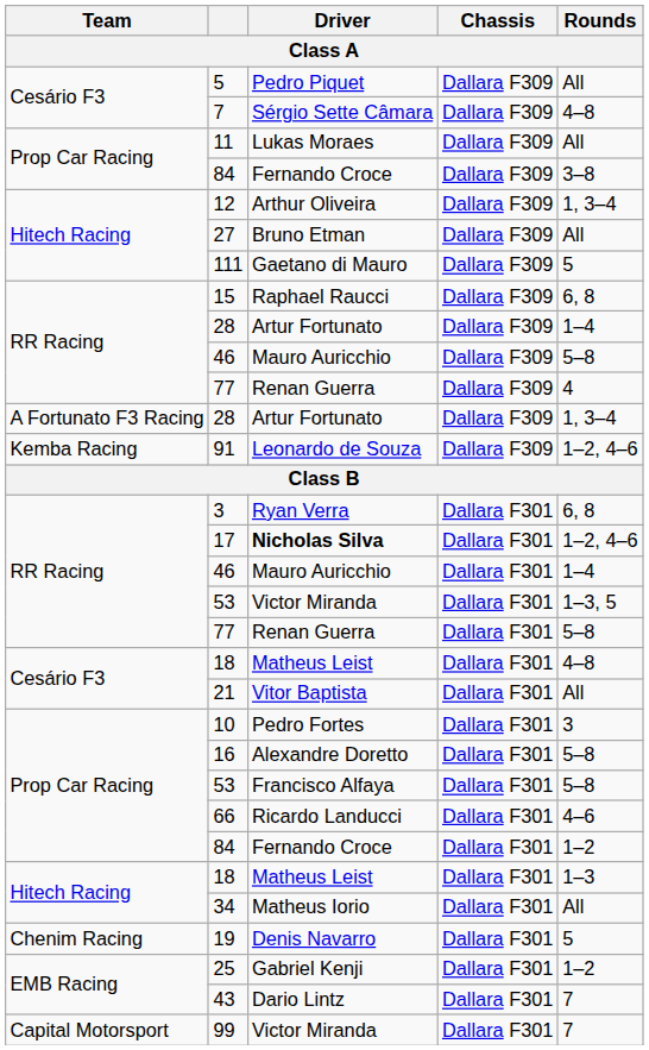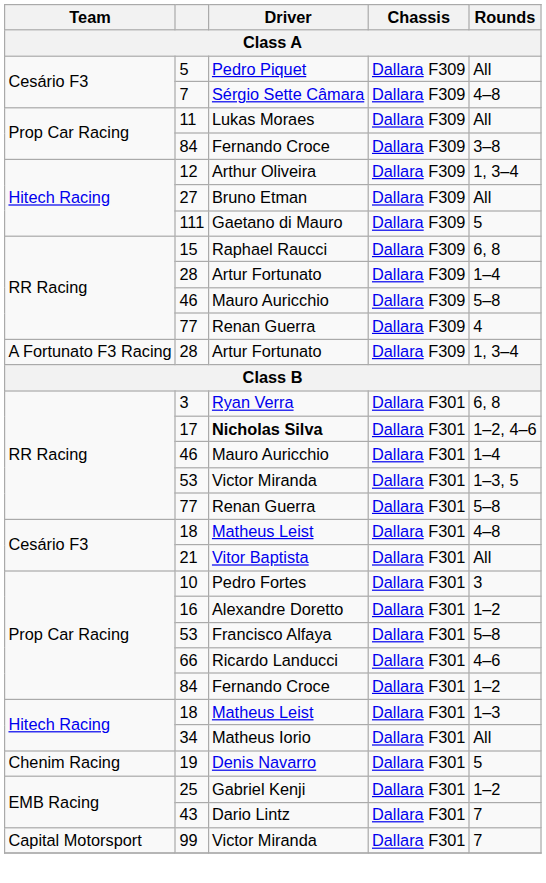 <table class="wikitable" style="font-size: 85%">
 <tr>
 <th>Team</th>
 <th></th>
 <th>Driver</th>
 <th>Chassis</th>
 <th>Rounds</th>
 </tr>
 <tr>
 <th colspan=5>Class A</th>
 </tr>
 <tr>
 <td rowspan=2> Cesário F3</td>
 <td>5</td>
 <td> <a href='#'>Pedro Piquet</a></td>
 <td><a href='#'>Dallara</a> F309</td>
 <td>All</td>
 </tr>
 <tr>
 <td>7</td>
 <td> <a href='#'>Sérgio Sette Câmara</a></td>
 <td><a href='#'>Dallara</a> F309</td>
 <td>4–8</td>
 </tr>
 <tr>
 <td rowspan=2> Prop Car Racing</td>
 <td>11</td>
 <td> Lukas Moraes</td>
 <td><a href='#'>Dallara</a> F309</td>
 <td>All</td>
 </tr>
 <tr>
 <td>84</td>
 <td> Fernando Croce</td>
 <td><a href='#'>Dallara</a> F309</td>
 <td>3–8</td>
 </tr>
 <tr>
 <td rowspan=3> <a href='#'>Hitech Racing</a></td>
 <td>12</td>
 <td> Arthur Oliveira</td>
 <td><a href='#'>Dallara</a> F309</td>
 <td>1, 3–4</td>
 </tr>
 <tr>
 <td>27</td>
 <td> Bruno Etman</td>
 <td><a href='#'>Dallara</a> F309</td>
 <td>All</td>
 </tr>
 <tr>
 <td>111</td>
 <td> Gaetano di Mauro</td>
 <td><a href='#'>Dallara</a> F309</td>
 <td>5</td>
 </tr>
 <tr>
 <td rowspan=4> RR Racing</td>
 <td>15</td>
 <td> Raphael Raucci</td>
 <td><a href='#'>Dallara</a> F309</td>
 <td>6, 8</td>
 </tr>
 <tr>
 <td>28</td>
 <td> Artur Fortunato</td>
 <td><a href='#'>Dallara</a> F309</td>
 <td>1–4</td>
 </tr>
 <tr>
 <td>46</td>
 <td> Mauro Auricchio</td>
 <td><a href='#'>Dallara</a> F309</td>
 <td>5–8</td>
 </tr>
 <tr>
 <td>77</td>
 <td> Renan Guerra</td>
 <td><a href='#'>Dallara</a> F309</td>
 <td>4</td>
 </tr>
 <tr>
 <td> A Fortunato F3 Racing</td>
 <td>28</td>
 <td> Artur Fortunato</td>
 <td><a href='#'>Dallara</a> F309</td>
 <td>1, 3–4</td>
 </tr>
 <tr>
-<td> Kemba Racing</td>
-<td>91</td>
-<td> <a href='#'>Leonardo de Souza</a></td>
-<td><a href='#'>Dallara</a> F309</td>
-<td>1–2, 4–6</td>
-</tr>
-<tr>
 <th colspan=5>Class B</th>
 </tr>
 <tr>
 <td rowspan=5> RR Racing</td>
 <td>3</td>
 <td> <a href='#'>Ryan Verra</a></td>
 <td><a href='#'>Dallara</a> F301</td>
 <td>6, 8</td>
 </tr>
 <tr>
 <td>17</td>
 <td><strong> Nicholas Silva</strong></td>
 <td><a href='#'>Dallara</a> F301</td>
 <td>1–2, 4–6</td>
 </tr>
 <tr>
 <td>46</td>
 <td> Mauro Auricchio</td>
 <td><a href='#'>Dallara</a> F301</td>
 <td>1–4</td>
 </tr>
 <tr>
 <td>53</td>
 <td> Victor Miranda</td>
 <td><a href='#'>Dallara</a> F301</td>
 <td>1–3, 5</td>
 </tr>
 <tr>
 <td>77</td>
 <td> Renan Guerra</td>
 <td><a href='#'>Dallara</a> F301</td>
 <td>5–8</td>
 </tr>
 <tr>
 <td rowspan=2> Cesário F3</td>
 <td>18</td>
 <td> <a href='#'>Matheus Leist</a></td>
 <td><a href='#'>Dallara</a> F301</td>
 <td>4–8</td>
 </tr>
 <tr>
 <td>21</td>
 <td> <a href='#'>Vitor Baptista</a></td>
 <td><a href='#'>Dallara</a> F301</td>
 <td>All</td>
 </tr>
 <tr>
 <td rowspan=5> Prop Car Racing</td>
 <td>10</td>
 <td> Pedro Fortes</td>
 <td><a href='#'>Dallara</a> F301</td>
 <td>3</td>
 </tr>
 <tr>
 <td>16</td>
 <td> Alexandre Doretto</td>
 <td><a href='#'>Dallara</a> F301</td>
-<td>5–8</td>
+<td>1–2</td>
 </tr>
 <tr>
 <td>53</td>
 <td> Francisco Alfaya</td>
 <td><a href='#'>Dallara</a> F301</td>
 <td>5–8</td>
 </tr>
 <tr>
 <td>66</td>
 <td> Ricardo Landucci</td>
 <td><a href='#'>Dallara</a> F301</td>
 <td>4–6</td>
 </tr>
 <tr>
 <td>84</td>
 <td> Fernando Croce</td>
 <td><a href='#'>Dallara</a> F301</td>
 <td>1–2</td>
 </tr>
 <tr>
 <td rowspan=2> <a href='#'>Hitech Racing</a></td>
 <td>18</td>
 <td> <a href='#'>Matheus Leist</a></td>
 <td><a href='#'>Dallara</a> F301</td>
 <td>1–3</td>
 </tr>
 <tr>
 <td>34</td>
 <td> Matheus Iorio</td>
 <td><a href='#'>Dallara</a> F301</td>
 <td>All</td>
 </tr>
 <tr>
 <td> Chenim Racing</td>
 <td>19</td>
 <td> <a href='#'>Denis Navarro</a></td>
 <td><a href='#'>Dallara</a> F301</td>
 <td>5</td>
 </tr>
 <tr>
 <td rowspan=2> EMB Racing</td>
 <td>25</td>
 <td> Gabriel Kenji</td>
 <td><a href='#'>Dallara</a> F301</td>
 <td>1–2</td>
 </tr>
 <tr>
 <td>43</td>
 <td> Dario Lintz</td>
 <td><a href='#'>Dallara</a> F301</td>
 <td>7</td>
 </tr>
 <tr>
 <td> Capital Motorsport</td>
 <td>99</td>
 <td> Victor Miranda</td>
 <td><a href='#'>Dallara</a> F301</td>
 <td>7</td>
 </tr>
 <tr>
 </tr>
 </table>
